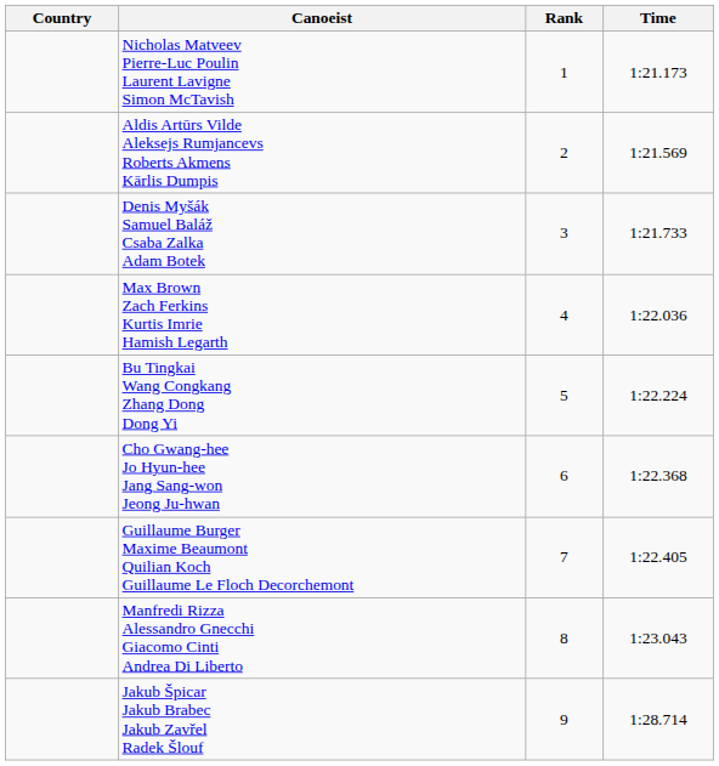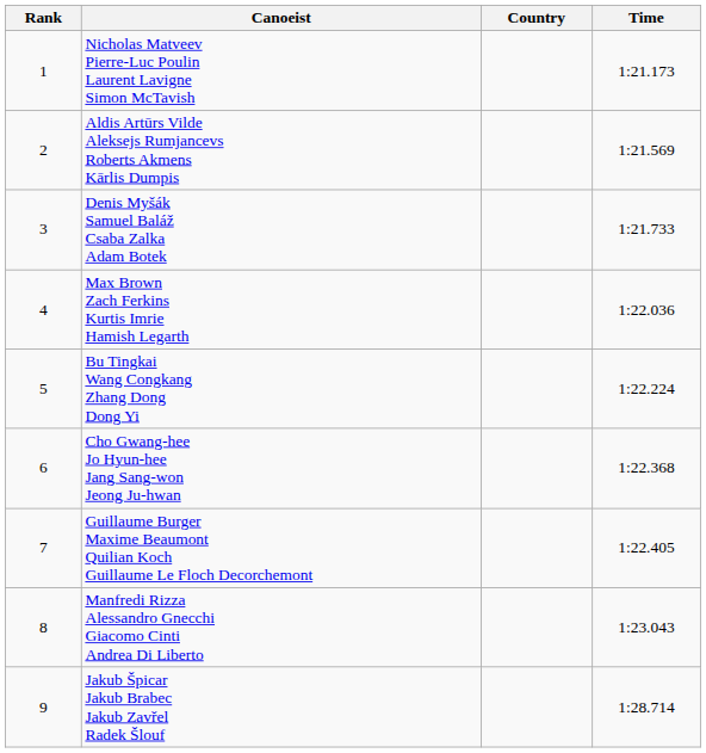 <table class="wikitable" style="text-align:center;width: 55%">
 <tr>
+<th>Rank</th>
+<th>Canoeist</th>
 <th>Country</th>
-<th>Canoeist</th>
-<th>Rank</th>
 <th>Time</th>
 </tr>
 <tr>
+<td>1</td>
+<td align="left"><a href='#'>Nicholas Matveev</a><br><a href='#'>Pierre-Luc Poulin</a><br><a href='#'>Laurent Lavigne</a><br><a href='#'>Simon McTavish</a></td>
 <td align="left"></td>
-<td align="left"><a href='#'>Nicholas Matveev</a><br><a href='#'>Pierre-Luc Poulin</a><br><a href='#'>Laurent Lavigne</a><br><a href='#'>Simon McTavish</a></td>
-<td>1</td>
 <td>1:21.173</td>
 </tr>
 <tr>
+<td>2</td>
+<td align="left"><a href='#'>Aldis Artūrs Vilde</a><br><a href='#'>Aleksejs Rumjancevs</a><br><a href='#'>Roberts Akmens</a><br><a href='#'>Kārlis Dumpis</a></td>
 <td align="left"></td>
-<td align="left"><a href='#'>Aldis Artūrs Vilde</a><br><a href='#'>Aleksejs Rumjancevs</a><br><a href='#'>Roberts Akmens</a><br><a href='#'>Kārlis Dumpis</a></td>
-<td>2</td>
 <td>1:21.569</td>
 </tr>
 <tr>
+<td>3</td>
+<td align="left"><a href='#'>Denis Myšák</a><br><a href='#'>Samuel Baláž</a><br><a href='#'>Csaba Zalka</a><br><a href='#'>Adam Botek</a></td>
 <td align="left"></td>
-<td align="left"><a href='#'>Denis Myšák</a><br><a href='#'>Samuel Baláž</a><br><a href='#'>Csaba Zalka</a><br><a href='#'>Adam Botek</a></td>
-<td>3</td>
 <td>1:21.733</td>
 </tr>
 <tr>
+<td>4</td>
+<td align="left"><a href='#'>Max Brown</a><br><a href='#'>Zach Ferkins</a><br><a href='#'>Kurtis Imrie</a><br><a href='#'>Hamish Legarth</a></td>
 <td align="left"></td>
-<td align="left"><a href='#'>Max Brown</a><br><a href='#'>Zach Ferkins</a><br><a href='#'>Kurtis Imrie</a><br><a href='#'>Hamish Legarth</a></td>
-<td>4</td>
 <td>1:22.036</td>
 </tr>
 <tr>
+<td>5</td>
+<td align="left"><a href='#'>Bu Tingkai</a><br><a href='#'>Wang Congkang</a><br><a href='#'>Zhang Dong</a><br><a href='#'>Dong Yi</a></td>
 <td align="left"></td>
-<td align="left"><a href='#'>Bu Tingkai</a><br><a href='#'>Wang Congkang</a><br><a href='#'>Zhang Dong</a><br><a href='#'>Dong Yi</a></td>
-<td>5</td>
 <td>1:22.224</td>
 </tr>
 <tr>
+<td>6</td>
+<td align="left"><a href='#'>Cho Gwang-hee</a><br><a href='#'>Jo Hyun-hee</a><br><a href='#'>Jang Sang-won</a><br><a href='#'>Jeong Ju-hwan</a></td>
 <td align="left"></td>
-<td align="left"><a href='#'>Cho Gwang-hee</a><br><a href='#'>Jo Hyun-hee</a><br><a href='#'>Jang Sang-won</a><br><a href='#'>Jeong Ju-hwan</a></td>
-<td>6</td>
 <td>1:22.368</td>
 </tr>
 <tr>
+<td>7</td>
+<td align="left"><a href='#'>Guillaume Burger</a><br><a href='#'>Maxime Beaumont</a><br><a href='#'>Quilian Koch</a><br><a href='#'>Guillaume Le Floch Decorchemont</a></td>
 <td align="left"></td>
-<td align="left"><a href='#'>Guillaume Burger</a><br><a href='#'>Maxime Beaumont</a><br><a href='#'>Quilian Koch</a><br><a href='#'>Guillaume Le Floch Decorchemont</a></td>
-<td>7</td>
 <td>1:22.405</td>
 </tr>
 <tr>
+<td>8</td>
+<td align="left"><a href='#'>Manfredi Rizza</a><br><a href='#'>Alessandro Gnecchi</a><br><a href='#'>Giacomo Cinti</a><br><a href='#'>Andrea Di Liberto</a></td>
 <td align="left"></td>
-<td align="left"><a href='#'>Manfredi Rizza</a><br><a href='#'>Alessandro Gnecchi</a><br><a href='#'>Giacomo Cinti</a><br><a href='#'>Andrea Di Liberto</a></td>
-<td>8</td>
 <td>1:23.043</td>
 </tr>
 <tr>
+<td>9</td>
+<td align="left"><a href='#'>Jakub Špicar</a><br><a href='#'>Jakub Brabec</a><br><a href='#'>Jakub Zavřel</a><br><a href='#'>Radek Šlouf</a></td>
 <td align="left"></td>
-<td align="left"><a href='#'>Jakub Špicar</a><br><a href='#'>Jakub Brabec</a><br><a href='#'>Jakub Zavřel</a><br><a href='#'>Radek Šlouf</a></td>
-<td>9</td>
 <td>1:28.714</td>
 </tr>
 </table>
